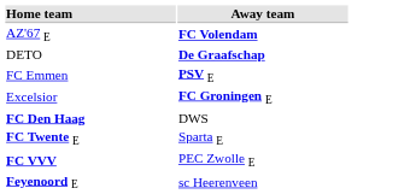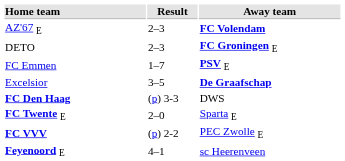 <table>
 <tr bgcolor="#E4E4E4">
 <th style="border-bottom:1px solid #AAAAAA" width="200" align="left">Home team</th>
+<th style="border-bottom:1px solid #AAAAAA" width="70" align="center">Result</th>
 <th style="border-bottom:1px solid #AAAAAA" width="200">Away team</th>
 </tr>
 <tr>
 <td><a href='#'>AZ'67</a> <sub>E</sub></td>
+<td>2–3</td>
 <td><strong><a href='#'>FC Volendam</a></strong></td>
 </tr>
 <tr>
 <td>DETO</td>
-<td><strong><a href='#'>De Graafschap</a></strong></td>
+<td>2–3</td>
+<td><strong><a href='#'>FC Groningen</a></strong> <sub>E</sub></td>
 </tr>
 <tr>
 <td><a href='#'>FC Emmen</a></td>
+<td>1–7</td>
 <td><strong><a href='#'>PSV</a></strong> <sub>E</sub></td>
 </tr>
 <tr>
 <td><a href='#'>Excelsior</a></td>
-<td><strong><a href='#'>FC Groningen</a></strong> <sub>E</sub></td>
+<td>3–5</td>
+<td><strong><a href='#'>De Graafschap</a></strong></td>
 </tr>
 <tr>
 <td><strong><a href='#'>FC Den Haag</a></strong></td>
+<td>(<a href='#'>p</a>) 3-3</td>
 <td>DWS</td>
 </tr>
 <tr>
 <td><strong><a href='#'>FC Twente</a></strong> <sub>E</sub></td>
+<td>2–0</td>
 <td><a href='#'>Sparta</a> <sub>E</sub></td>
 </tr>
 <tr>
 <td><strong><a href='#'>FC VVV</a></strong></td>
+<td>(<a href='#'>p</a>) 2-2</td>
 <td><a href='#'>PEC Zwolle</a> <sub>E</sub></td>
 </tr>
 <tr>
 <td><strong><a href='#'>Feyenoord</a></strong> <sub>E</sub></td>
+<td>4–1</td>
 <td><a href='#'>sc Heerenveen</a></td>
 </tr>
 </table>
